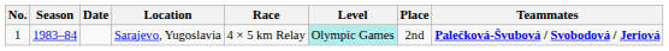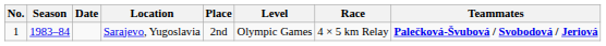 <table class="wikitable sortable" style="text-align: center;">
 <tr>
 <th scope="col">No.</th>
 <th scope="col">Season</th>
 <th scope="col">Date</th>
 <th scope="col">Location</th>
+<th scope="col">Place</th>
+<th scope="col">Level</th>
 <th scope="col">Race</th>
-<th scope="col">Level</th>
-<th scope="col">Place</th>
 <th scope="col">Teammates</th>
 </tr>
 <tr>
 <td>1</td>
 <td><a href='#'>1983–84</a></td>
 <td style="text-align: right;"></td>
 <td style="text-align: left;"> <a href='#'>Sarajevo</a>, Yugoslavia</td>
+<td>2nd</td>
+<td>Olympic Games</td>
 <td>4 × 5 km Relay</td>
-<td style="background: paleturquoise;">Olympic Games</td>
-<td>2nd</td>
 <td><strong><a href='#'>Palečková-Švubová</a> / <a href='#'>Svobodová</a> / <a href='#'>Jeriová</a></strong></td>
 </tr>
 </table>
